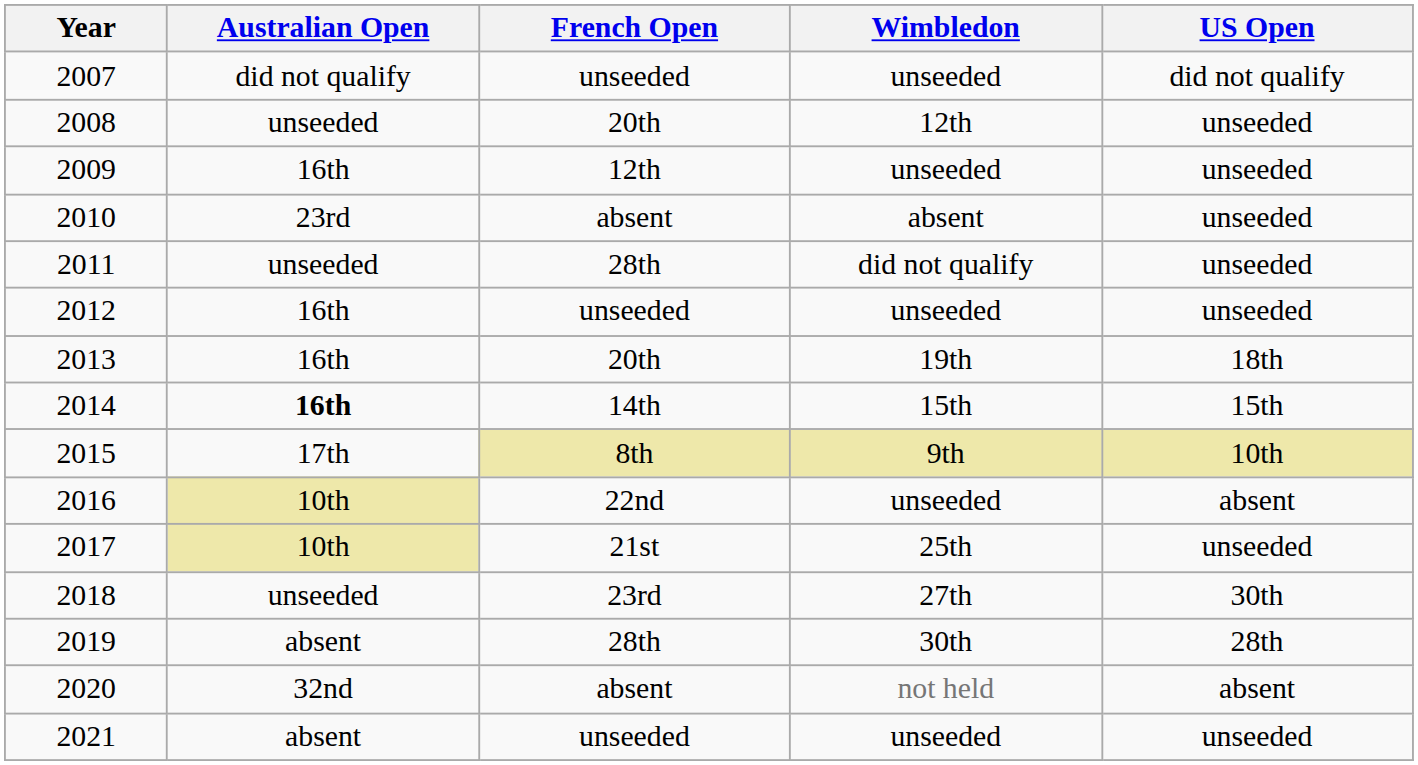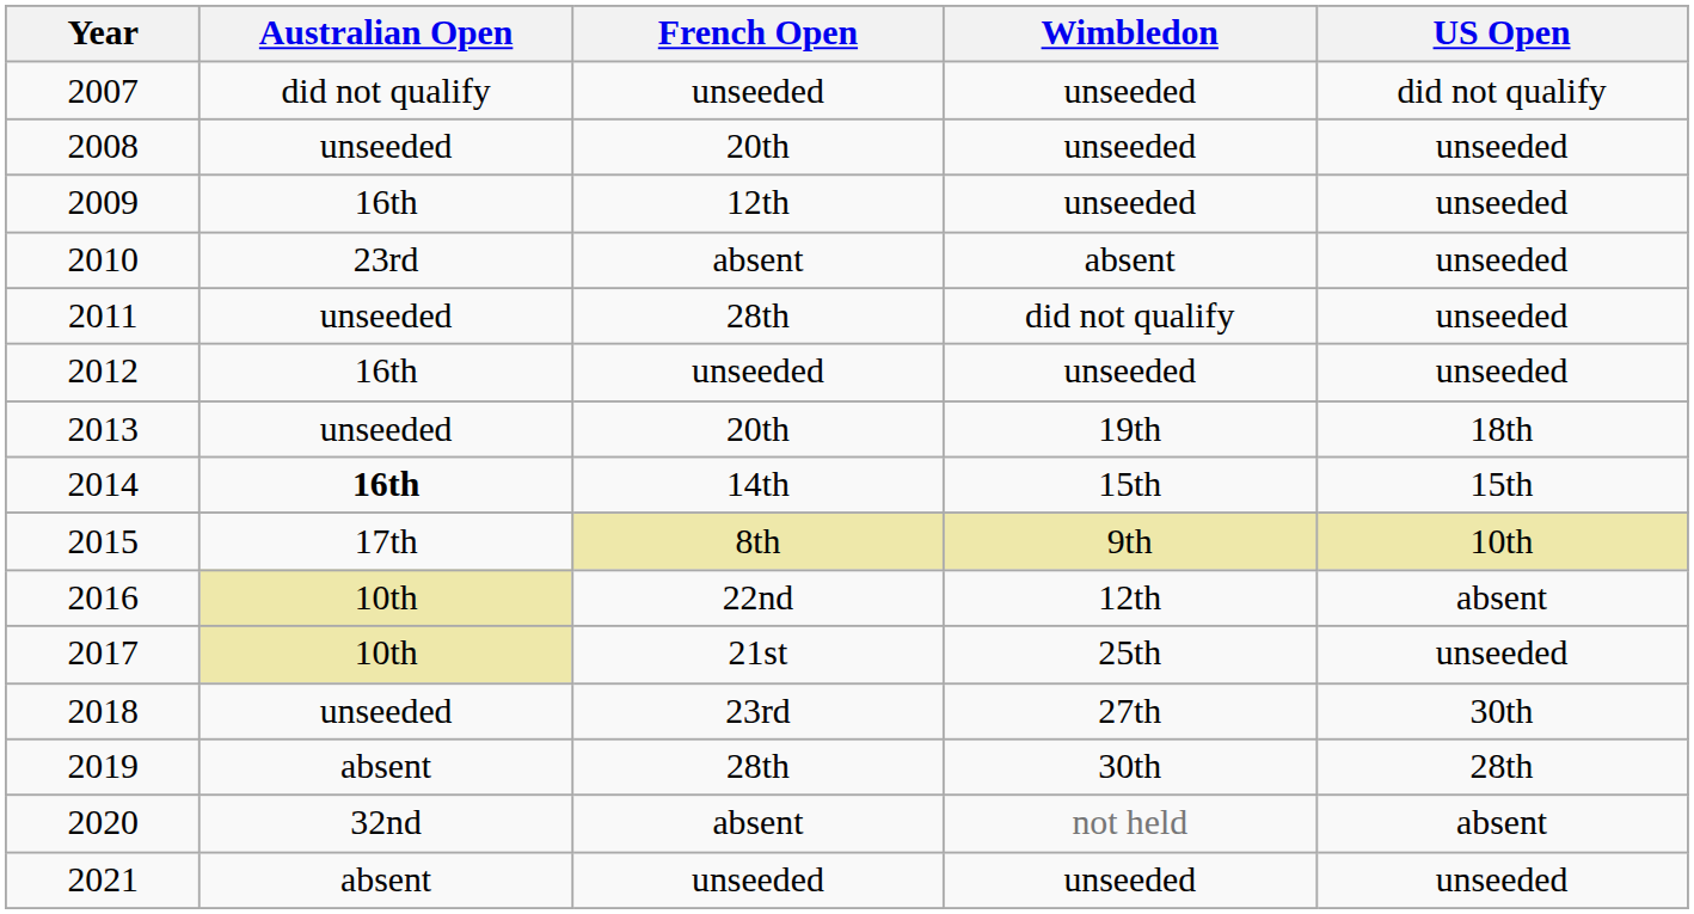 <table class="wikitable" style="text-align:center">
 <tr>
 <th width="80">Year</th>
 <th width="160"><a href='#'>Australian Open</a></th>
 <th width="160"><a href='#'>French Open</a></th>
 <th width="160"><a href='#'>Wimbledon</a></th>
 <th width="160"><a href='#'>US Open</a></th>
 </tr>
 <tr>
 <td>2007</td>
 <td DNQ>did not qualify</td>
 <td>unseeded</td>
 <td>unseeded</td>
 <td DNQ>did not qualify</td>
 </tr>
 <tr>
 <td>2008</td>
 <td>unseeded</td>
 <td>20th</td>
-<td>12th</td>
+<td>unseeded</td>
 <td>unseeded</td>
 </tr>
 <tr>
 <td>2009</td>
 <td>16th</td>
 <td>12th</td>
 <td>unseeded</td>
 <td>unseeded</td>
 </tr>
 <tr>
 <td>2010</td>
 <td>23rd</td>
 <td>absent</td>
 <td>absent</td>
 <td>unseeded</td>
 </tr>
 <tr>
 <td>2011</td>
 <td>unseeded</td>
 <td>28th</td>
 <td DNQ>did not qualify</td>
 <td>unseeded</td>
 </tr>
 <tr>
 <td>2012</td>
 <td>16th</td>
 <td>unseeded</td>
 <td>unseeded</td>
 <td>unseeded</td>
 </tr>
 <tr>
 <td>2013</td>
-<td>16th</td>
+<td>unseeded</td>
 <td>20th</td>
 <td>19th</td>
 <td>18th</td>
 </tr>
 <tr>
 <td>2014</td>
 <td><strong>16th</strong></td>
 <td>14th</td>
 <td>15th</td>
 <td>15th</td>
 </tr>
 <tr>
 <td>2015</td>
 <td>17th</td>
 <td bgcolor=eee8aa>8th</td>
 <td bgcolor=eee8aa>9th</td>
 <td bgcolor=eee8aa>10th</td>
 </tr>
 <tr>
 <td>2016</td>
 <td bgcolor=eee8aa>10th</td>
 <td>22nd</td>
-<td>unseeded</td>
+<td>12th</td>
 <td>absent</td>
 </tr>
 <tr>
 <td>2017</td>
 <td bgcolor=eee8aa>10th</td>
 <td>21st</td>
 <td>25th</td>
 <td>unseeded</td>
 </tr>
 <tr>
 <td>2018</td>
 <td>unseeded</td>
 <td>23rd</td>
 <td>27th</td>
 <td>30th</td>
 </tr>
 <tr>
 <td>2019</td>
 <td>absent</td>
 <td>28th</td>
 <td>30th</td>
 <td>28th</td>
 </tr>
 <tr>
 <td>2020</td>
 <td>32nd</td>
 <td>absent</td>
 <td style=color:#767676>not held</td>
 <td>absent</td>
 </tr>
 <tr>
 <td>2021</td>
 <td>absent</td>
 <td>unseeded</td>
 <td>unseeded</td>
 <td>unseeded</td>
 </tr>
 </table>
